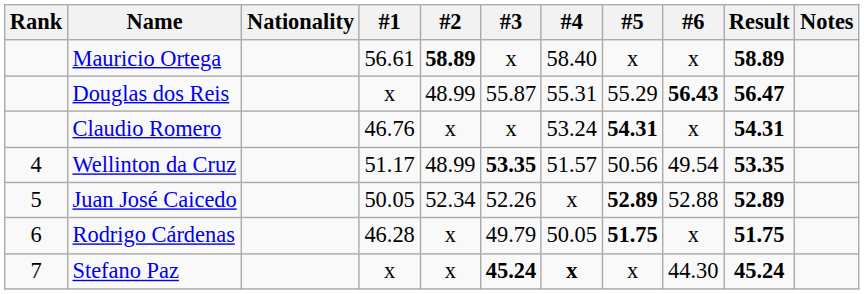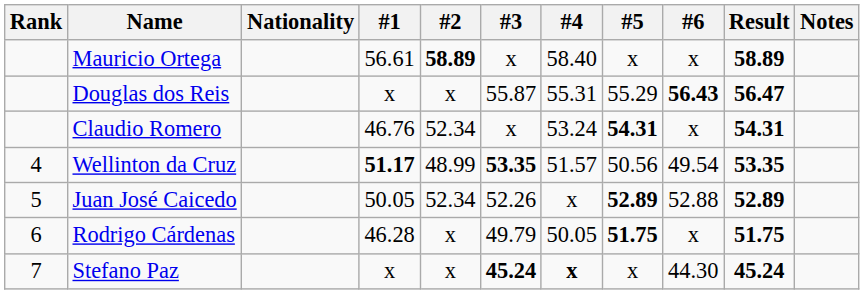 <table class="wikitable sortable" style="text-align:center">
 <tr>
 <th>Rank</th>
 <th>Name</th>
 <th>Nationality</th>
 <th>#1</th>
 <th>#2</th>
 <th>#3</th>
 <th>#4</th>
 <th>#5</th>
 <th>#6</th>
 <th>Result</th>
 <th>Notes</th>
 </tr>
 <tr>
 <td></td>
 <td align=left><a href='#'>Mauricio Ortega</a></td>
 <td align=left></td>
 <td>56.61</td>
 <td><strong>58.89</strong></td>
 <td>x</td>
 <td>58.40</td>
 <td>x</td>
 <td>x</td>
 <td><strong>58.89</strong></td>
 <td></td>
 </tr>
 <tr>
 <td></td>
 <td align=left><a href='#'>Douglas dos Reis</a></td>
 <td align=left></td>
 <td>x</td>
-<td>48.99</td>
+<td>x</td>
 <td>55.87</td>
 <td>55.31</td>
 <td>55.29</td>
 <td><strong>56.43</strong></td>
 <td><strong>56.47</strong></td>
 <td></td>
 </tr>
 <tr>
 <td></td>
 <td align=left><a href='#'>Claudio Romero</a></td>
 <td align=left></td>
 <td>46.76</td>
-<td>x</td>
+<td>52.34</td>
 <td>x</td>
 <td>53.24</td>
 <td><strong>54.31</strong></td>
 <td>x</td>
 <td><strong>54.31</strong></td>
 <td></td>
 </tr>
 <tr>
 <td>4</td>
 <td align=left><a href='#'>Wellinton da Cruz</a></td>
 <td align=left></td>
-<td>51.17</td>
+<td><strong>51.17</strong></td>
 <td>48.99</td>
 <td><strong>53.35</strong></td>
 <td>51.57</td>
 <td>50.56</td>
 <td>49.54</td>
 <td><strong>53.35</strong></td>
 <td></td>
 </tr>
 <tr>
 <td>5</td>
 <td align=left><a href='#'>Juan José Caicedo</a></td>
 <td align=left></td>
 <td>50.05</td>
 <td>52.34</td>
 <td>52.26</td>
 <td>x</td>
 <td><strong>52.89</strong></td>
 <td>52.88</td>
 <td><strong>52.89</strong></td>
 <td></td>
 </tr>
 <tr>
 <td>6</td>
 <td align=left><a href='#'>Rodrigo Cárdenas</a></td>
 <td align=left></td>
 <td>46.28</td>
 <td>x</td>
 <td>49.79</td>
 <td>50.05</td>
 <td><strong>51.75</strong></td>
 <td>x</td>
 <td><strong>51.75</strong></td>
 <td></td>
 </tr>
 <tr>
 <td>7</td>
 <td align=left><a href='#'>Stefano Paz</a></td>
 <td align=left></td>
 <td>x</td>
 <td>x</td>
 <td><strong>45.24</strong></td>
 <td><strong>x</strong></td>
 <td>x</td>
 <td>44.30</td>
 <td><strong>45.24</strong></td>
 <td></td>
 </tr>
 </table>
